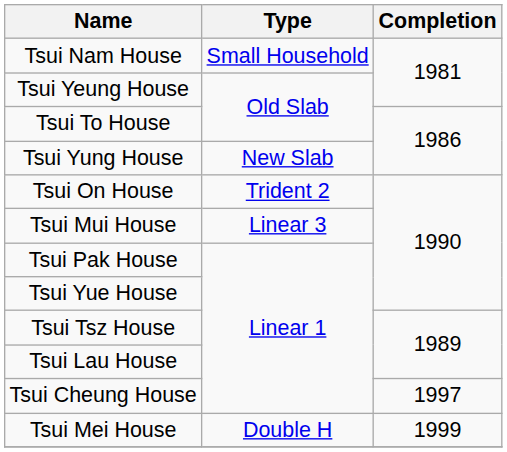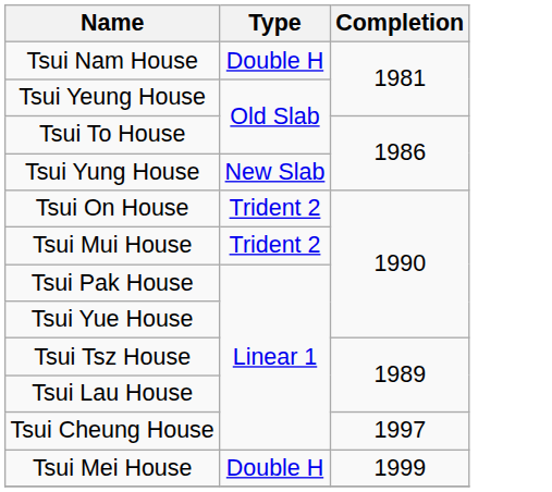 <table class="wikitable" style="text-align: center">
 <tr>
 <th>Name</th>
 <th>Type</th>
 <th>Completion</th>
 </tr>
 <tr>
 <td>Tsui Nam House</td>
-<td rowspan="1"><a href='#'>Small Household</a></td>
+<td rowspan="1"><a href='#'>Double H</a></td>
 <td rowspan="2">1981</td>
 </tr>
 <tr>
 <td>Tsui Yeung House</td>
 <td rowspan="2"><a href='#'>Old Slab</a></td>
 </tr>
 <tr>
 <td>Tsui To House</td>
 <td rowspan="2">1986</td>
 </tr>
 <tr>
 <td>Tsui Yung House</td>
 <td rowspan="1"><a href='#'>New Slab</a></td>
 </tr>
 <tr>
 <td>Tsui On House</td>
 <td rowspan="1"><a href='#'>Trident 2</a></td>
 <td rowspan="4">1990</td>
 </tr>
 <tr>
 <td>Tsui Mui House</td>
-<td rowspan="1"><a href='#'>Linear 3</a></td>
+<td rowspan="1"><a href='#'>Trident 2</a></td>
 </tr>
 <tr>
 <td>Tsui Pak House</td>
 <td rowspan="5"><a href='#'>Linear 1</a></td>
 </tr>
 <tr>
 <td>Tsui Yue House</td>
 </tr>
 <tr>
 <td>Tsui Tsz House</td>
 <td rowspan="2">1989</td>
 </tr>
 <tr>
 <td>Tsui Lau House</td>
 </tr>
 <tr>
 <td>Tsui Cheung House</td>
 <td rowspan="1">1997</td>
 </tr>
 <tr>
 <td>Tsui Mei House</td>
 <td rowspan="1"><a href='#'>Double H</a></td>
 <td rowspan="1">1999</td>
 </tr>
 <tr>
 </tr>
 </table>
